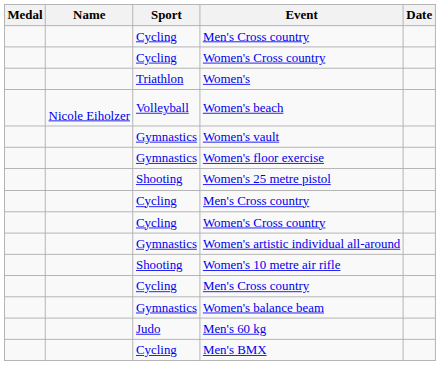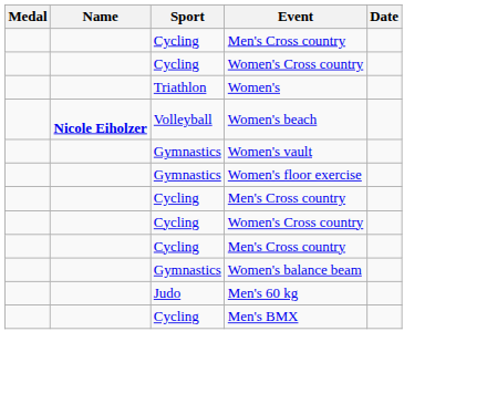 <table class="wikitable sortable" style="font-size: 95%;">
 <tr>
 <th>Medal</th>
 <th>Name</th>
 <th>Sport</th>
 <th>Event</th>
 <th>Date</th>
 </tr>
 <tr>
 <td></td>
 <td></td>
 <td><a href='#'>Cycling</a></td>
 <td><a href='#'>Men's Cross country</a></td>
 <td></td>
 </tr>
 <tr>
 <td></td>
 <td></td>
 <td><a href='#'>Cycling</a></td>
 <td><a href='#'>Women's Cross country</a></td>
 <td></td>
 </tr>
 <tr>
 <td></td>
 <td></td>
 <td><a href='#'>Triathlon</a></td>
 <td><a href='#'>Women's</a></td>
 <td></td>
 </tr>
 <tr>
 <td></td>
-<td><br><a href='#'>Nicole Eiholzer</a></td>
+<td><strong><br><a href='#'>Nicole Eiholzer</a></strong></td>
 <td><a href='#'>Volleyball</a></td>
 <td><a href='#'>Women's beach</a></td>
 <td></td>
 </tr>
 <tr>
 <td></td>
 <td></td>
 <td><a href='#'>Gymnastics</a></td>
 <td><a href='#'>Women's vault</a></td>
 <td></td>
 </tr>
 <tr>
 <td></td>
 <td></td>
 <td><a href='#'>Gymnastics</a></td>
 <td><a href='#'>Women's floor exercise</a></td>
 <td></td>
 </tr>
 <tr>
 <td></td>
 <td></td>
-<td><a href='#'>Shooting</a></td>
-<td><a href='#'>Women's 25 metre pistol</a></td>
-<td></td>
-</tr>
-<tr>
-<td></td>
-<td></td>
 <td><a href='#'>Cycling</a></td>
 <td><a href='#'>Men's Cross country</a></td>
 <td></td>
 </tr>
 <tr>
 <td></td>
 <td></td>
 <td><a href='#'>Cycling</a></td>
 <td><a href='#'>Women's Cross country</a></td>
-<td></td>
-</tr>
-<tr>
-<td></td>
-<td></td>
-<td><a href='#'>Gymnastics</a></td>
-<td><a href='#'>Women's artistic individual all-around</a></td>
-<td></td>
-</tr>
-<tr>
-<td></td>
-<td></td>
-<td><a href='#'>Shooting</a></td>
-<td><a href='#'>Women's 10 metre air rifle</a></td>
 <td></td>
 </tr>
 <tr>
 <td></td>
 <td></td>
 <td><a href='#'>Cycling</a></td>
 <td><a href='#'>Men's Cross country</a></td>
 <td></td>
 </tr>
 <tr>
 <td></td>
 <td></td>
 <td><a href='#'>Gymnastics</a></td>
 <td><a href='#'>Women's balance beam</a></td>
 <td></td>
 </tr>
 <tr>
 <td></td>
 <td></td>
 <td><a href='#'>Judo</a></td>
 <td><a href='#'>Men's 60 kg</a></td>
 <td></td>
 </tr>
 <tr>
 <td></td>
 <td></td>
 <td><a href='#'>Cycling</a></td>
 <td><a href='#'>Men's BMX</a></td>
 <td></td>
 </tr>
 </table>
